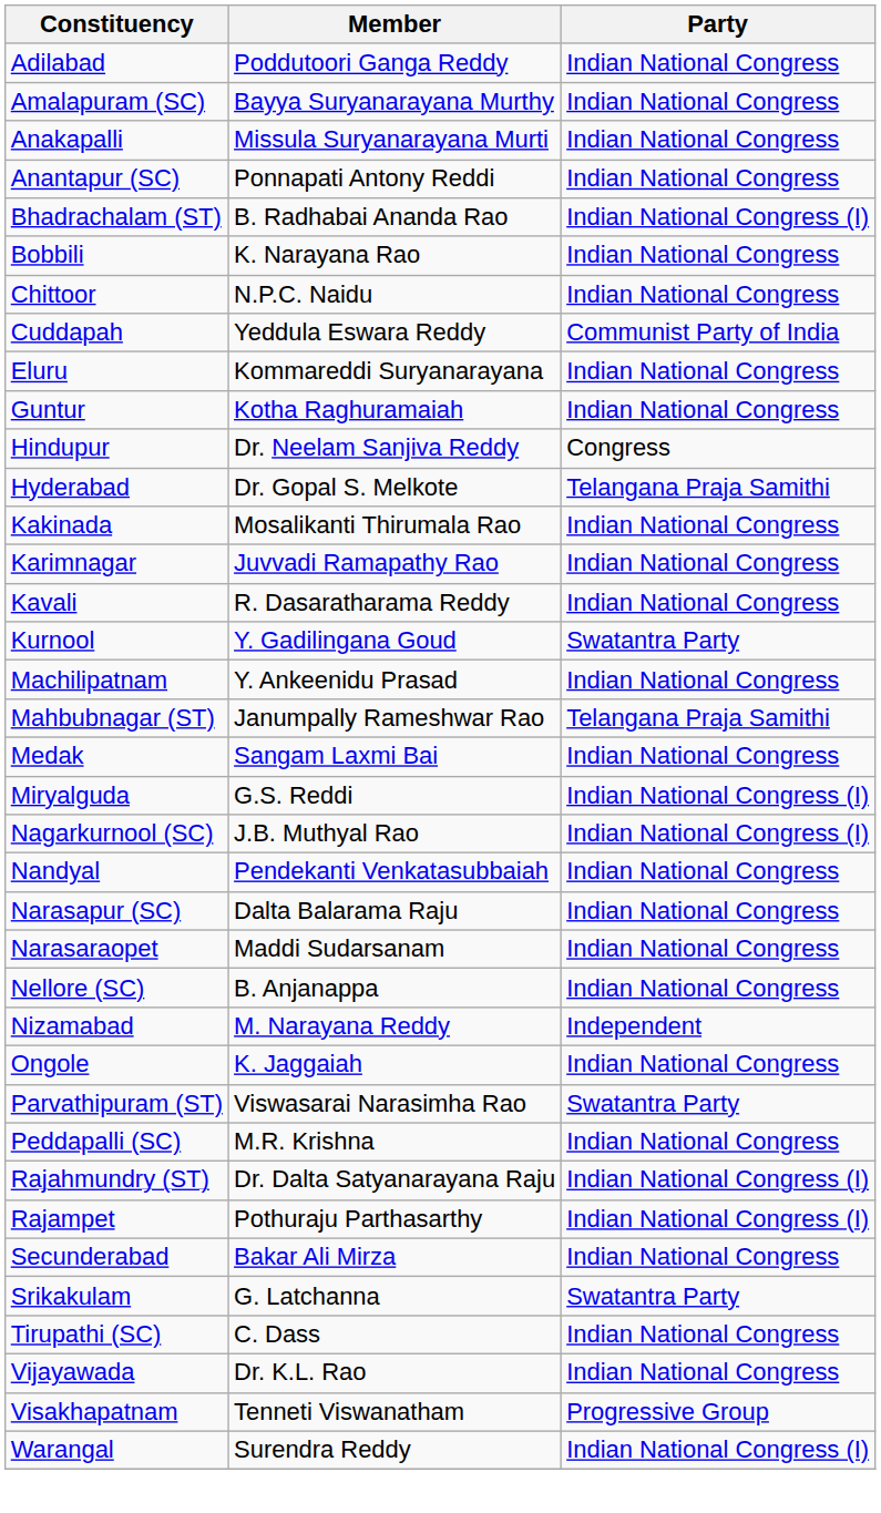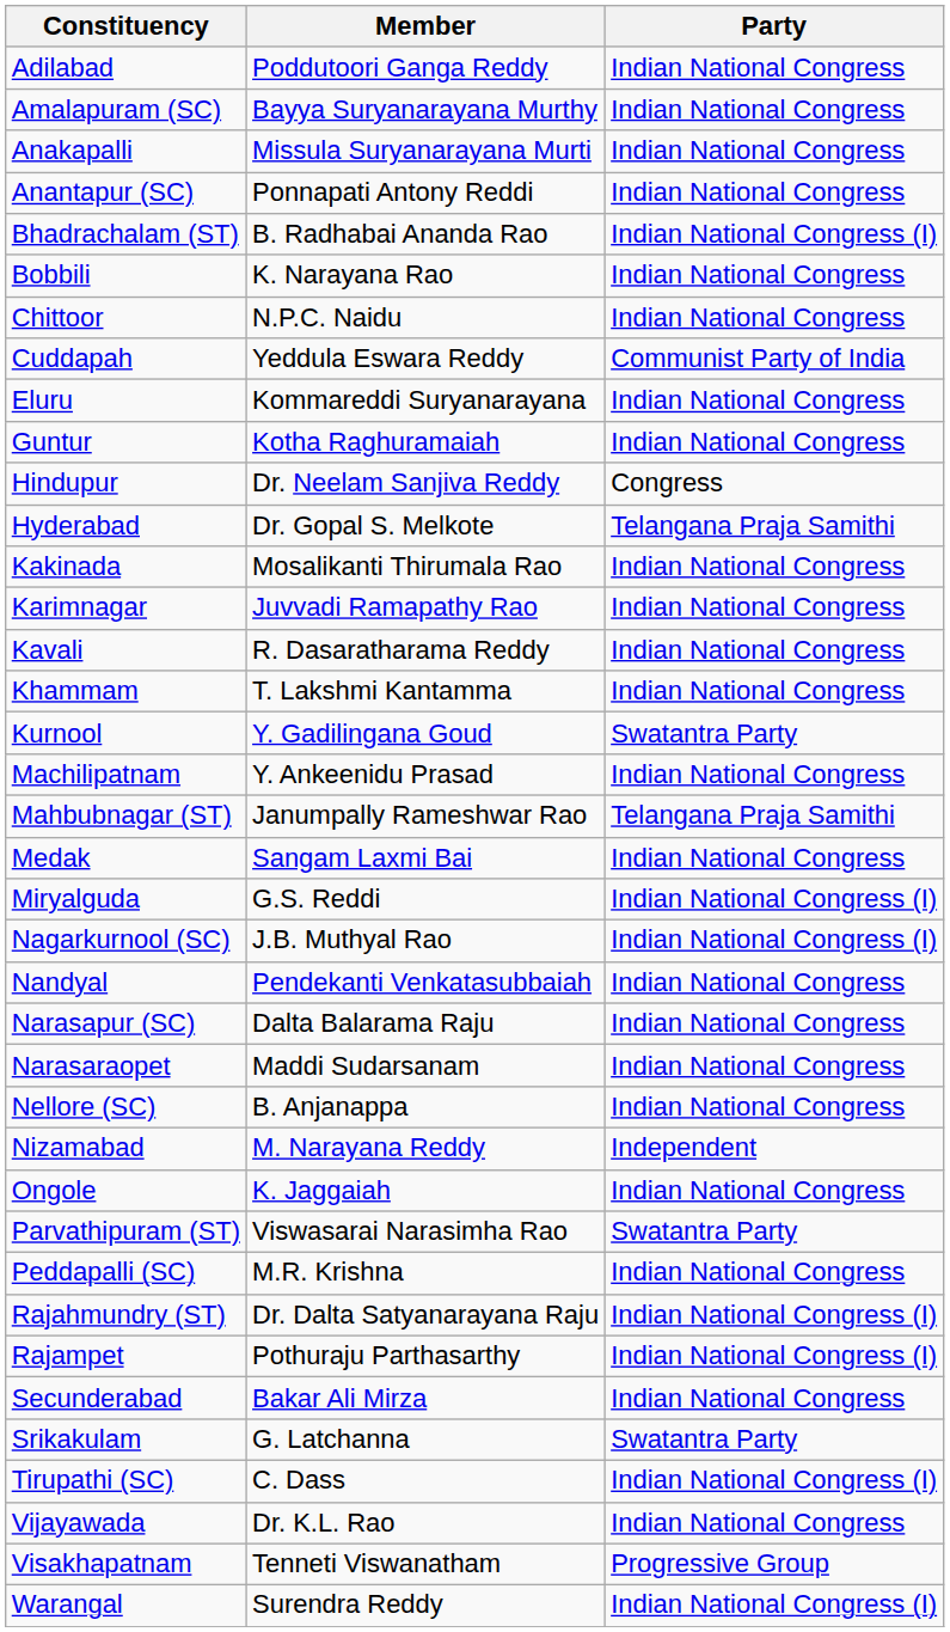 <table class="wikitable sortable">
 <tr>
 <th>Constituency</th>
 <th>Member</th>
 <th>Party</th>
 </tr>
 <tr>
 <td><a href='#'>Adilabad</a></td>
 <td><a href='#'>Poddutoori Ganga Reddy</a></td>
 <td><a href='#'>Indian National Congress</a></td>
 </tr>
 <tr>
 <td><a href='#'>Amalapuram (SC)</a></td>
 <td><a href='#'>Bayya Suryanarayana Murthy</a></td>
 <td><a href='#'>Indian National Congress</a></td>
 </tr>
 <tr>
 <td><a href='#'>Anakapalli</a></td>
 <td><a href='#'>Missula Suryanarayana Murti</a></td>
 <td><a href='#'>Indian National Congress</a></td>
 </tr>
 <tr>
 <td><a href='#'>Anantapur (SC)</a></td>
 <td>Ponnapati Antony Reddi</td>
 <td><a href='#'>Indian National Congress</a></td>
 </tr>
 <tr>
 <td><a href='#'>Bhadrachalam (ST)</a></td>
 <td>B. Radhabai Ananda Rao</td>
 <td><a href='#'>Indian National Congress (I)</a></td>
 </tr>
 <tr>
 <td><a href='#'>Bobbili</a></td>
 <td>K. Narayana Rao</td>
 <td><a href='#'>Indian National Congress</a></td>
 </tr>
 <tr>
 <td><a href='#'>Chittoor</a></td>
 <td>N.P.C. Naidu</td>
 <td><a href='#'>Indian National Congress</a></td>
 </tr>
 <tr>
 <td><a href='#'>Cuddapah</a></td>
 <td>Yeddula Eswara Reddy</td>
 <td><a href='#'>Communist Party of India</a></td>
 </tr>
 <tr>
 <td><a href='#'>Eluru</a></td>
 <td>Kommareddi Suryanarayana</td>
 <td><a href='#'>Indian National Congress</a></td>
 </tr>
 <tr>
 <td><a href='#'>Guntur</a></td>
 <td><a href='#'>Kotha Raghuramaiah</a></td>
 <td><a href='#'>Indian National Congress</a></td>
 </tr>
 <tr>
 <td><a href='#'>Hindupur</a></td>
 <td>Dr. <a href='#'>Neelam Sanjiva Reddy</a></td>
 <td>Congress</td>
 </tr>
 <tr>
 <td><a href='#'>Hyderabad</a></td>
 <td>Dr. Gopal S. Melkote</td>
 <td><a href='#'>Telangana Praja Samithi</a></td>
 </tr>
 <tr>
 <td><a href='#'>Kakinada</a></td>
 <td>Mosalikanti Thirumala Rao</td>
 <td><a href='#'>Indian National Congress</a></td>
 </tr>
 <tr>
 <td><a href='#'>Karimnagar</a></td>
 <td><a href='#'>Juvvadi Ramapathy Rao</a></td>
 <td><a href='#'>Indian National Congress</a></td>
 </tr>
 <tr>
 <td><a href='#'>Kavali</a></td>
 <td>R. Dasaratharama Reddy</td>
+<td><a href='#'>Indian National Congress</a></td>
+</tr>
+<tr>
+<td><a href='#'>Khammam</a></td>
+<td>T. Lakshmi Kantamma</td>
 <td><a href='#'>Indian National Congress</a></td>
 </tr>
 <tr>
 <td><a href='#'>Kurnool</a></td>
 <td><a href='#'>Y. Gadilingana Goud</a></td>
 <td><a href='#'>Swatantra Party</a></td>
 </tr>
 <tr>
 <td><a href='#'>Machilipatnam</a></td>
 <td>Y. Ankeenidu Prasad</td>
 <td><a href='#'>Indian National Congress</a></td>
 </tr>
 <tr>
 <td><a href='#'>Mahbubnagar (ST)</a></td>
 <td>Janumpally Rameshwar Rao</td>
 <td><a href='#'>Telangana Praja Samithi</a></td>
 </tr>
 <tr>
 <td><a href='#'>Medak</a></td>
 <td><a href='#'>Sangam Laxmi Bai</a></td>
 <td><a href='#'>Indian National Congress</a></td>
 </tr>
 <tr>
 <td><a href='#'>Miryalguda</a></td>
 <td>G.S. Reddi</td>
 <td><a href='#'>Indian National Congress (I)</a></td>
 </tr>
 <tr>
 <td><a href='#'>Nagarkurnool (SC)</a></td>
 <td>J.B. Muthyal Rao</td>
 <td><a href='#'>Indian National Congress (I)</a></td>
 </tr>
 <tr>
 <td><a href='#'>Nandyal</a></td>
 <td><a href='#'>Pendekanti Venkatasubbaiah</a></td>
 <td><a href='#'>Indian National Congress</a></td>
 </tr>
 <tr>
 <td><a href='#'>Narasapur (SC)</a></td>
 <td>Dalta Balarama Raju</td>
 <td><a href='#'>Indian National Congress</a></td>
 </tr>
 <tr>
 <td><a href='#'>Narasaraopet</a></td>
 <td>Maddi Sudarsanam</td>
 <td><a href='#'>Indian National Congress</a></td>
 </tr>
 <tr>
 <td><a href='#'>Nellore (SC)</a></td>
 <td>B. Anjanappa</td>
 <td><a href='#'>Indian National Congress</a></td>
 </tr>
 <tr>
 <td><a href='#'>Nizamabad</a></td>
 <td><a href='#'>M. Narayana Reddy</a></td>
 <td><a href='#'>Independent</a></td>
 </tr>
 <tr>
 <td><a href='#'>Ongole</a></td>
 <td><a href='#'>K. Jaggaiah</a></td>
 <td><a href='#'>Indian National Congress</a></td>
 </tr>
 <tr>
 <td><a href='#'>Parvathipuram (ST)</a></td>
 <td>Viswasarai Narasimha Rao</td>
 <td><a href='#'>Swatantra Party</a></td>
 </tr>
 <tr>
 <td><a href='#'>Peddapalli (SC)</a></td>
 <td>M.R. Krishna</td>
 <td><a href='#'>Indian National Congress</a></td>
 </tr>
 <tr>
 <td><a href='#'>Rajahmundry (ST)</a></td>
 <td>Dr. Dalta Satyanarayana Raju</td>
 <td><a href='#'>Indian National Congress (I)</a></td>
 </tr>
 <tr>
 <td><a href='#'>Rajampet</a></td>
 <td>Pothuraju Parthasarthy</td>
 <td><a href='#'>Indian National Congress (I)</a></td>
 </tr>
 <tr>
 <td><a href='#'>Secunderabad</a></td>
 <td><a href='#'>Bakar Ali Mirza</a></td>
 <td><a href='#'>Indian National Congress</a></td>
 </tr>
 <tr>
 <td><a href='#'>Srikakulam</a></td>
 <td>G. Latchanna</td>
 <td><a href='#'>Swatantra Party</a></td>
 </tr>
 <tr>
 <td><a href='#'>Tirupathi (SC)</a></td>
 <td>C. Dass</td>
-<td><a href='#'>Indian National Congress</a></td>
+<td><a href='#'>Indian National Congress (I)</a></td>
 </tr>
 <tr>
 <td><a href='#'>Vijayawada</a></td>
 <td>Dr. K.L. Rao</td>
 <td><a href='#'>Indian National Congress</a></td>
 </tr>
 <tr>
 <td><a href='#'>Visakhapatnam</a></td>
 <td>Tenneti Viswanatham</td>
 <td><a href='#'>Progressive Group</a></td>
 </tr>
 <tr>
 <td><a href='#'>Warangal</a></td>
 <td>Surendra Reddy</td>
 <td><a href='#'>Indian National Congress (I)</a></td>
 </tr>
 <tr>
 </tr>
 </table>
